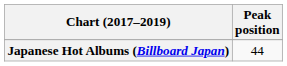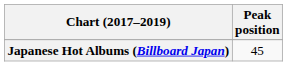 <table class="wikitable plainrowheaders sortable" style="text-align:center">
 <tr>
 <th scope="col">Chart (2017–2019)</th>
 <th scope="col">Peak<br>position</th>
 </tr>
 <tr>
 </tr>
 <tr>
 <th scope="row">Japanese Hot Albums (<em><a href='#'>Billboard Japan</a></em>)</th>
-<td>44</td>
+<td>45</td>
 </tr>
 </table>
